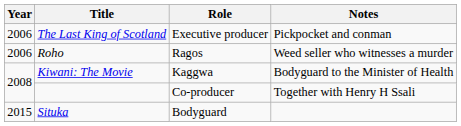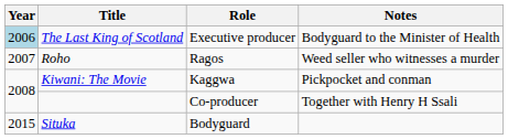 <table class="wikitable sortable">
 <tr>
 <th>Year</th>
 <th>Title</th>
 <th>Role</th>
 <th>Notes</th>
 </tr>
 <tr>
-<td>2006</td>
+<td style="background: lightblue;">2006</td>
 <td><a href='#'><em>The Last King of Scotland</em></a></td>
 <td>Executive producer</td>
-<td>Pickpocket and conman</td>
+<td>Bodyguard to the Minister of Health</td>
 </tr>
 <tr>
-<td>2006</td>
+<td>2007</td>
 <td><em>Roho</em></td>
 <td>Ragos</td>
 <td>Weed seller who witnesses a murder</td>
 </tr>
 <tr>
 <td rowspan="2">2008</td>
 <td><em><a href='#'>Kiwani: The Movie</a></em></td>
 <td>Kaggwa</td>
-<td>Bodyguard to the Minister of Health</td>
+<td>Pickpocket and conman</td>
 </tr>
 <tr>
 <td></td>
 <td>Co-producer</td>
 <td>Together with Henry H Ssali</td>
 </tr>
 <tr>
 <td>2015</td>
 <td><em><a href='#'>Situka</a></em></td>
 <td>Bodyguard</td>
 <td></td>
 </tr>
 </table>
